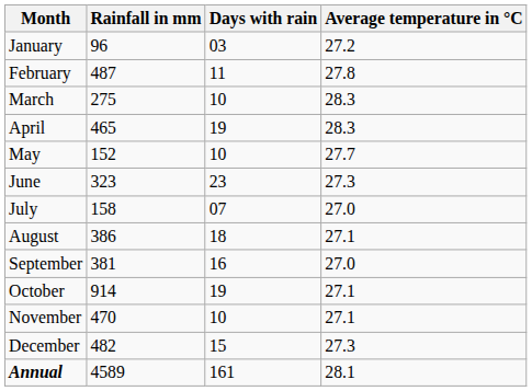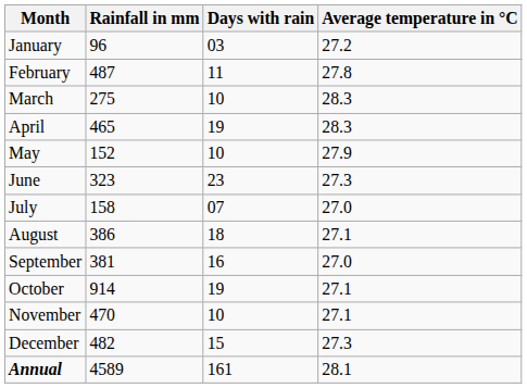 <table class="wikitable">
 <tr>
 <th>Month</th>
 <th>Rainfall in mm</th>
 <th>Days with rain</th>
 <th>Average temperature in °C</th>
 </tr>
 <tr>
 <td>January</td>
 <td>96</td>
 <td>03</td>
 <td>27.2</td>
 </tr>
 <tr>
 <td>February</td>
 <td>487</td>
 <td>11</td>
 <td>27.8</td>
 </tr>
 <tr>
 <td>March</td>
 <td>275</td>
 <td>10</td>
 <td>28.3</td>
 </tr>
 <tr>
 <td>April</td>
 <td>465</td>
 <td>19</td>
 <td>28.3</td>
 </tr>
 <tr>
 <td>May</td>
 <td>152</td>
 <td>10</td>
-<td>27.7</td>
+<td>27.9</td>
 </tr>
 <tr>
 <td>June</td>
 <td>323</td>
 <td>23</td>
 <td>27.3</td>
 </tr>
 <tr>
 <td>July</td>
 <td>158</td>
 <td>07</td>
 <td>27.0</td>
 </tr>
 <tr>
 <td>August</td>
 <td>386</td>
 <td>18</td>
 <td>27.1</td>
 </tr>
 <tr>
 <td>September</td>
 <td>381</td>
 <td>16</td>
 <td>27.0</td>
 </tr>
 <tr>
 <td>October</td>
 <td>914</td>
 <td>19</td>
 <td>27.1</td>
 </tr>
 <tr>
 <td>November</td>
 <td>470</td>
 <td>10</td>
 <td>27.1</td>
 </tr>
 <tr>
 <td>December</td>
 <td>482</td>
 <td>15</td>
 <td>27.3</td>
 </tr>
 <tr>
 <td><strong><em>Annual</em></strong></td>
 <td>4589</td>
 <td>161</td>
 <td>28.1</td>
 </tr>
 </table>
